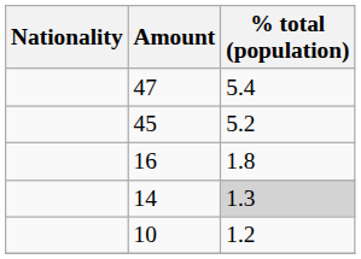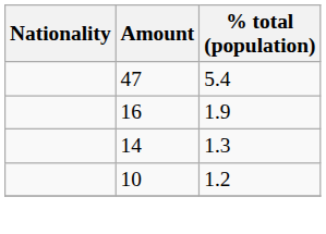 <table class="wikitable floatright">
 <tr>
 <th>Nationality</th>
 <th>Amount</th>
 <th>% total<br>(population)</th>
 </tr>
 <tr>
 <td></td>
 <td>47</td>
 <td>5.4</td>
 </tr>
 <tr>
 <td></td>
-<td>45</td>
-<td>5.2</td>
-</tr>
-<tr>
-<td></td>
 <td>16</td>
-<td>1.8</td>
+<td>1.9</td>
 </tr>
 <tr>
 <td></td>
 <td>14</td>
-<td style="background: lightgrey;">1.3</td>
+<td>1.3</td>
 </tr>
 <tr>
 <td></td>
 <td>10</td>
 <td>1.2</td>
 </tr>
 <tr>
 </tr>
 </table>
